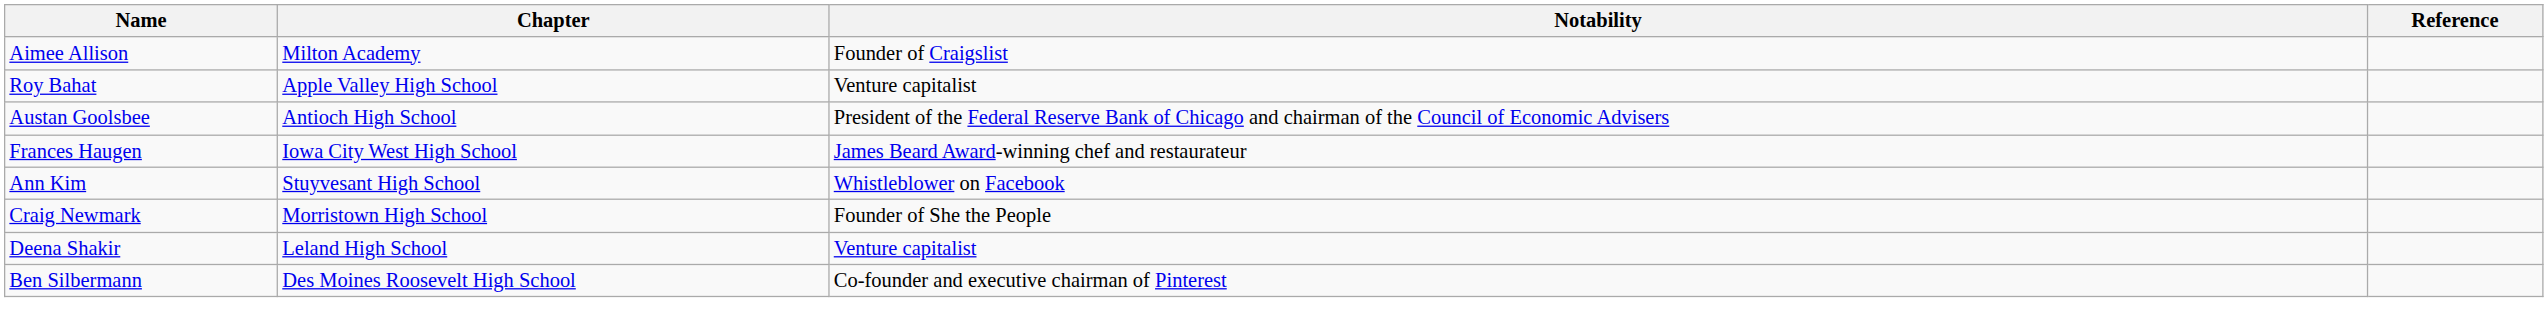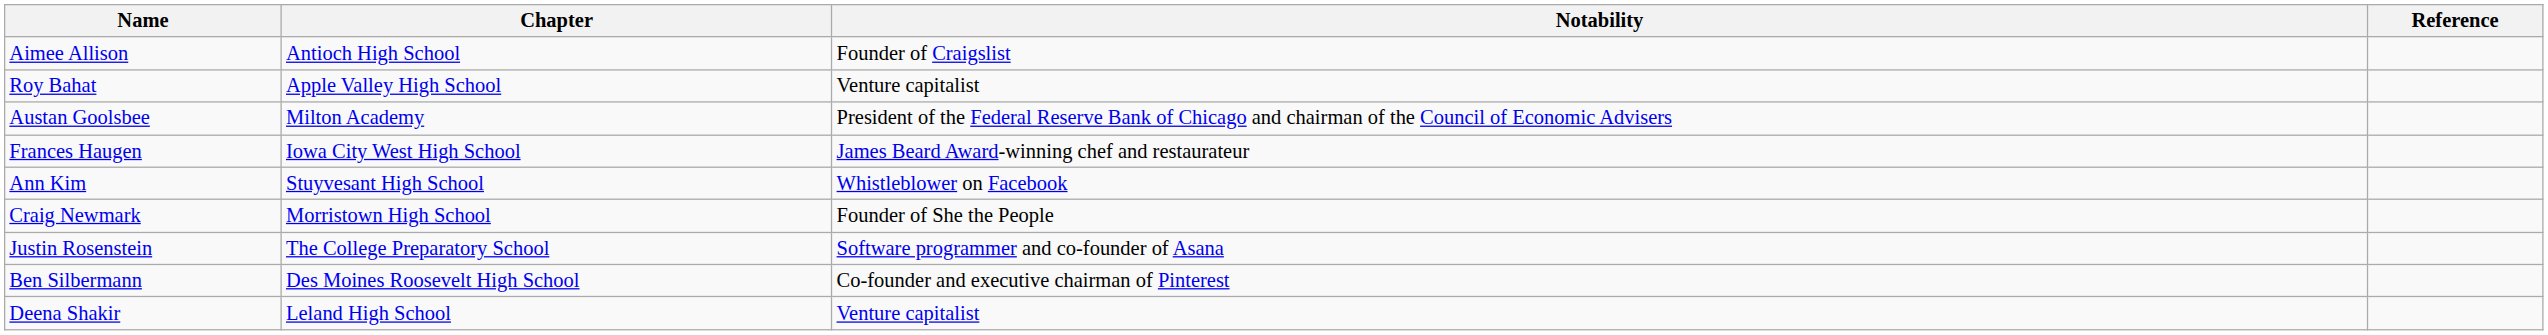 <table class="wikitable sortable" style="width:100%;">
 <tr>
 <th>Name</th>
 <th>Chapter</th>
 <th>Notability</th>
 <th>Reference</th>
 </tr>
 <tr>
 <td><a href='#'>Aimee Allison</a></td>
-<td><a href='#'>Milton Academy</a></td>
+<td><a href='#'>Antioch High School</a></td>
 <td>Founder of <a href='#'>Craigslist</a></td>
 <td></td>
 </tr>
 <tr>
 <td><a href='#'>Roy Bahat</a></td>
 <td><a href='#'>Apple Valley High School</a></td>
 <td>Venture capitalist</td>
 <td></td>
 </tr>
 <tr>
 <td><a href='#'>Austan Goolsbee</a></td>
-<td><a href='#'>Antioch High School</a></td>
+<td><a href='#'>Milton Academy</a></td>
 <td>President of the <a href='#'>Federal Reserve Bank of Chicago</a> and chairman of the <a href='#'>Council of Economic Advisers</a></td>
 <td></td>
 </tr>
 <tr>
 <td><a href='#'>Frances Haugen</a></td>
 <td><a href='#'>Iowa City West High School</a></td>
 <td><a href='#'>James Beard Award</a>-winning chef and restaurateur</td>
 <td></td>
 </tr>
 <tr>
 <td><a href='#'>Ann Kim</a></td>
 <td><a href='#'>Stuyvesant High School</a></td>
 <td><a href='#'>Whistleblower</a> on <a href='#'>Facebook</a></td>
 <td></td>
 </tr>
 <tr>
 <td><a href='#'>Craig Newmark</a></td>
 <td><a href='#'>Morristown High School</a></td>
 <td>Founder of She the People</td>
 <td></td>
 </tr>
 <tr>
-<td><a href='#'>Deena Shakir</a></td>
-<td><a href='#'>Leland High School</a></td>
-<td><a href='#'>Venture capitalist</a></td>
+<td><a href='#'>Justin Rosenstein</a></td>
+<td><a href='#'>The College Preparatory School</a></td>
+<td><a href='#'>Software programmer</a> and co-founder of <a href='#'>Asana</a></td>
 <td></td>
 </tr>
 <tr>
 <td><a href='#'>Ben Silbermann</a></td>
 <td><a href='#'>Des Moines Roosevelt High School</a></td>
 <td>Co-founder and executive chairman of <a href='#'>Pinterest</a></td>
 <td></td>
 </tr>
+<tr>
+<td><a href='#'>Deena Shakir</a></td>
+<td><a href='#'>Leland High School</a></td>
+<td><a href='#'>Venture capitalist</a></td>
+<td></td>
+</tr>
 </table>
